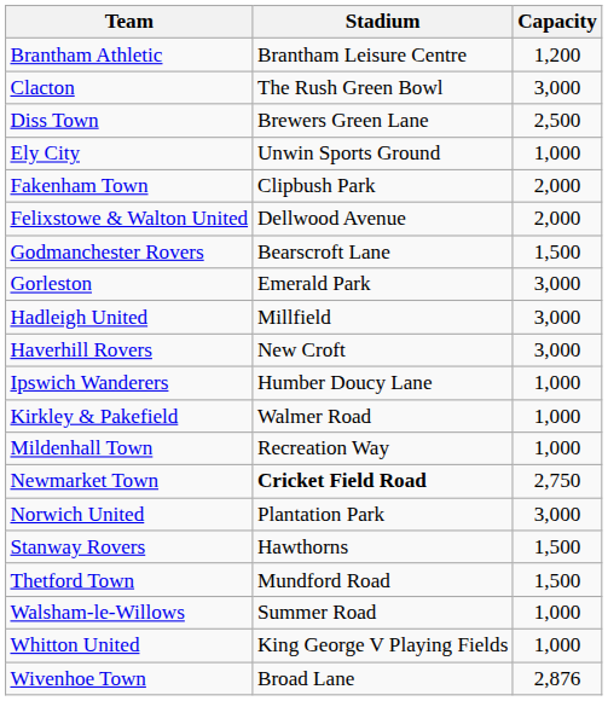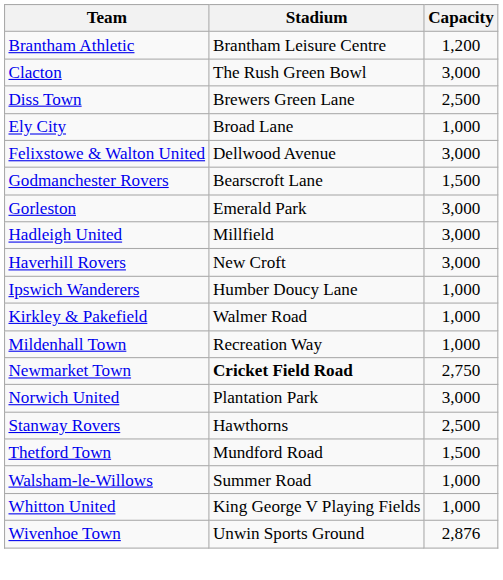 <table class="wikitable sortable">
 <tr>
 <th>Team</th>
 <th>Stadium</th>
 <th>Capacity</th>
 </tr>
 <tr>
 <td><a href='#'>Brantham Athletic</a></td>
 <td>Brantham Leisure Centre</td>
 <td style="text-align:center;">1,200</td>
 </tr>
 <tr>
 <td><a href='#'>Clacton</a></td>
 <td>The Rush Green Bowl</td>
 <td style="text-align:center;">3,000</td>
 </tr>
 <tr>
 <td><a href='#'>Diss Town</a></td>
 <td>Brewers Green Lane</td>
 <td style="text-align:center;">2,500</td>
 </tr>
 <tr>
 <td><a href='#'>Ely City</a></td>
-<td>Unwin Sports Ground</td>
+<td>Broad Lane</td>
 <td style="text-align:center;">1,000</td>
-</tr>
-<tr>
-<td><a href='#'>Fakenham Town</a></td>
-<td>Clipbush Park</td>
-<td style="text-align:center;">2,000</td>
 </tr>
 <tr>
 <td><a href='#'>Felixstowe & Walton United</a></td>
 <td>Dellwood Avenue</td>
-<td style="text-align:center;">2,000</td>
+<td style="text-align:center;">3,000</td>
 </tr>
 <tr>
 <td><a href='#'>Godmanchester Rovers</a></td>
 <td>Bearscroft Lane</td>
 <td style="text-align:center;">1,500</td>
 </tr>
 <tr>
 <td><a href='#'>Gorleston</a></td>
 <td>Emerald Park</td>
 <td style="text-align:center;">3,000</td>
 </tr>
 <tr>
 <td><a href='#'>Hadleigh United</a></td>
 <td>Millfield</td>
 <td style="text-align:center;">3,000</td>
 </tr>
 <tr>
 <td><a href='#'>Haverhill Rovers</a></td>
 <td>New Croft</td>
 <td style="text-align:center;">3,000</td>
 </tr>
 <tr>
 <td><a href='#'>Ipswich Wanderers</a></td>
 <td>Humber Doucy Lane</td>
 <td style="text-align:center;">1,000</td>
 </tr>
 <tr>
 <td><a href='#'>Kirkley & Pakefield</a></td>
 <td>Walmer Road</td>
 <td style="text-align:center;">1,000</td>
 </tr>
 <tr>
 <td><a href='#'>Mildenhall Town</a></td>
 <td>Recreation Way</td>
 <td style="text-align:center;">1,000</td>
 </tr>
 <tr>
 <td><a href='#'>Newmarket Town</a></td>
 <td><strong>Cricket Field Road</strong></td>
 <td style="text-align:center;">2,750</td>
 </tr>
 <tr>
 <td><a href='#'>Norwich United</a></td>
 <td>Plantation Park</td>
 <td style="text-align:center;">3,000</td>
 </tr>
 <tr>
 <td><a href='#'>Stanway Rovers</a></td>
 <td>Hawthorns</td>
-<td style="text-align:center;">1,500</td>
+<td style="text-align:center;">2,500</td>
 </tr>
 <tr>
 <td><a href='#'>Thetford Town</a></td>
 <td>Mundford Road</td>
 <td style="text-align:center;">1,500</td>
 </tr>
 <tr>
 <td><a href='#'>Walsham-le-Willows</a></td>
 <td>Summer Road</td>
 <td style="text-align:center;">1,000</td>
 </tr>
 <tr>
 <td><a href='#'>Whitton United</a></td>
 <td>King George V Playing Fields</td>
 <td style="text-align:center;">1,000</td>
 </tr>
 <tr>
 <td><a href='#'>Wivenhoe Town</a></td>
-<td>Broad Lane</td>
+<td>Unwin Sports Ground</td>
 <td style="text-align:center;">2,876</td>
 </tr>
 </table>
